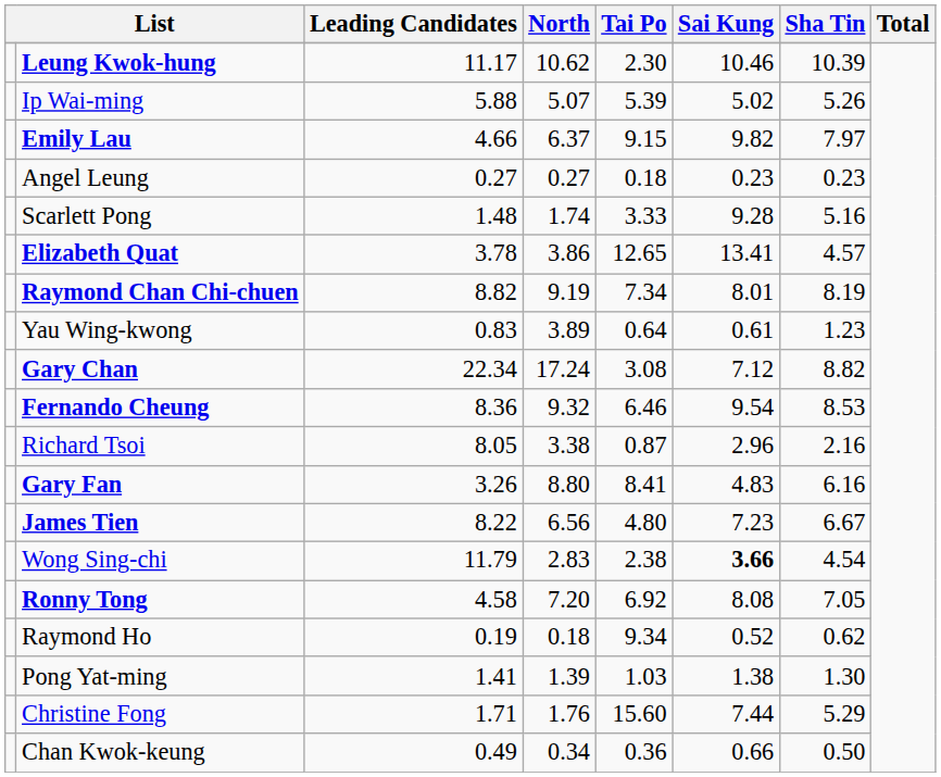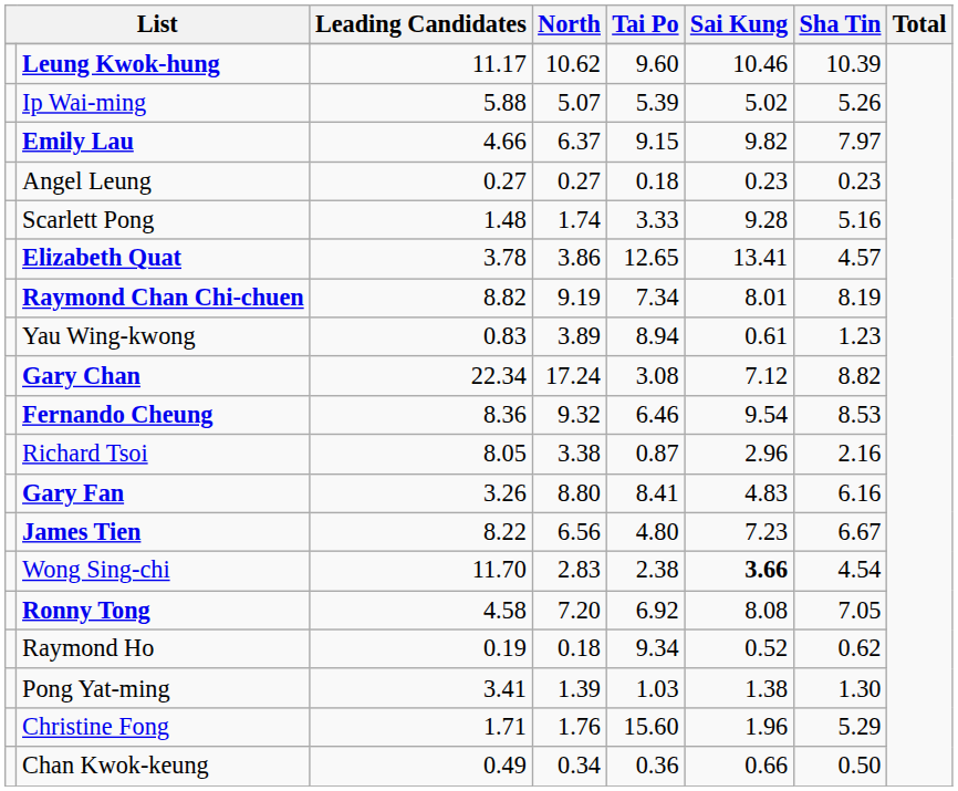 <table class="wikitable sortable" style="text-align: right;">
 <tr>
 <th colspan="2" rowspan="1" align="center">List</th>
 <th align="center">Leading Candidates</th>
 <th align="center"><a href='#'>North</a></th>
 <th align="center"><a href='#'>Tai Po</a></th>
 <th align="center"><a href='#'>Sai Kung</a></th>
 <th align="center"><a href='#'>Sha Tin</a></th>
 <th align="center">Total</th>
 </tr>
 <tr>
 </tr>
 <tr>
 <td></td>
 <td align="left"><strong><a href='#'>Leung Kwok-hung</a></strong></td>
 <td>11.17</td>
 <td>10.62</td>
-<td>2.30</td>
+<td>9.60</td>
 <td>10.46</td>
 <td>10.39</td>
 </tr>
 <tr>
 <td></td>
 <td align="left"><a href='#'>Ip Wai-ming</a></td>
 <td>5.88</td>
 <td>5.07</td>
 <td>5.39</td>
 <td>5.02</td>
 <td>5.26</td>
 </tr>
 <tr>
 <td></td>
 <td align="left"><strong><a href='#'>Emily Lau</a></strong></td>
 <td>4.66</td>
 <td>6.37</td>
 <td>9.15</td>
 <td>9.82</td>
 <td>7.97</td>
 </tr>
 <tr>
 <td></td>
 <td align="left">Angel Leung</td>
 <td>0.27</td>
 <td>0.27</td>
 <td>0.18</td>
 <td>0.23</td>
 <td>0.23</td>
 </tr>
 <tr>
 <td></td>
 <td align="left">Scarlett Pong</td>
 <td>1.48</td>
 <td>1.74</td>
 <td>3.33</td>
 <td>9.28</td>
 <td>5.16</td>
 </tr>
 <tr>
 <td></td>
 <td align="left"><strong><a href='#'>Elizabeth Quat</a></strong></td>
 <td>3.78</td>
 <td>3.86</td>
 <td>12.65</td>
 <td>13.41</td>
 <td>4.57</td>
 </tr>
 <tr>
 <td></td>
 <td align="left"><strong><a href='#'>Raymond Chan Chi-chuen</a></strong></td>
 <td>8.82</td>
 <td>9.19</td>
 <td>7.34</td>
 <td>8.01</td>
 <td>8.19</td>
 </tr>
 <tr>
 <td></td>
 <td align="left">Yau Wing-kwong</td>
 <td>0.83</td>
 <td>3.89</td>
-<td>0.64</td>
+<td>8.94</td>
 <td>0.61</td>
 <td>1.23</td>
 </tr>
 <tr>
 <td></td>
 <td align="left"><strong><a href='#'>Gary Chan</a></strong></td>
 <td>22.34</td>
 <td>17.24</td>
 <td>3.08</td>
 <td>7.12</td>
 <td>8.82</td>
 </tr>
 <tr>
 <td></td>
 <td align="left"><strong><a href='#'>Fernando Cheung</a></strong></td>
 <td>8.36</td>
 <td>9.32</td>
 <td>6.46</td>
 <td>9.54</td>
 <td>8.53</td>
 </tr>
 <tr>
 <td></td>
 <td align="left"><a href='#'>Richard Tsoi</a></td>
 <td>8.05</td>
 <td>3.38</td>
 <td>0.87</td>
 <td>2.96</td>
 <td>2.16</td>
 </tr>
 <tr>
 <td></td>
 <td align="left"><strong><a href='#'>Gary Fan</a></strong></td>
 <td>3.26</td>
 <td>8.80</td>
 <td>8.41</td>
 <td>4.83</td>
 <td>6.16</td>
 </tr>
 <tr>
 <td></td>
 <td align="left"><strong><a href='#'>James Tien</a></strong></td>
 <td>8.22</td>
 <td>6.56</td>
 <td>4.80</td>
 <td>7.23</td>
 <td>6.67</td>
 </tr>
 <tr>
 <td></td>
 <td align="left"><a href='#'>Wong Sing-chi</a></td>
-<td>11.79</td>
+<td>11.70</td>
 <td>2.83</td>
 <td>2.38</td>
 <td><strong>3.66</strong></td>
 <td>4.54</td>
 </tr>
 <tr>
 <td></td>
 <td align="left"><strong><a href='#'>Ronny Tong</a></strong></td>
 <td>4.58</td>
 <td>7.20</td>
 <td>6.92</td>
 <td>8.08</td>
 <td>7.05</td>
 </tr>
 <tr>
 <td></td>
 <td align="left">Raymond Ho</td>
 <td>0.19</td>
 <td>0.18</td>
 <td>9.34</td>
 <td>0.52</td>
 <td>0.62</td>
 </tr>
 <tr>
 <td></td>
 <td align="left">Pong Yat-ming</td>
-<td>1.41</td>
+<td>3.41</td>
 <td>1.39</td>
 <td>1.03</td>
 <td>1.38</td>
 <td>1.30</td>
 </tr>
 <tr>
 <td></td>
 <td align="left"><a href='#'>Christine Fong</a></td>
 <td>1.71</td>
 <td>1.76</td>
 <td>15.60</td>
-<td>7.44</td>
+<td>1.96</td>
 <td>5.29</td>
 </tr>
 <tr>
 <td></td>
 <td align="left">Chan Kwok-keung</td>
 <td>0.49</td>
 <td>0.34</td>
 <td>0.36</td>
 <td>0.66</td>
 <td>0.50</td>
 </tr>
 </table>
